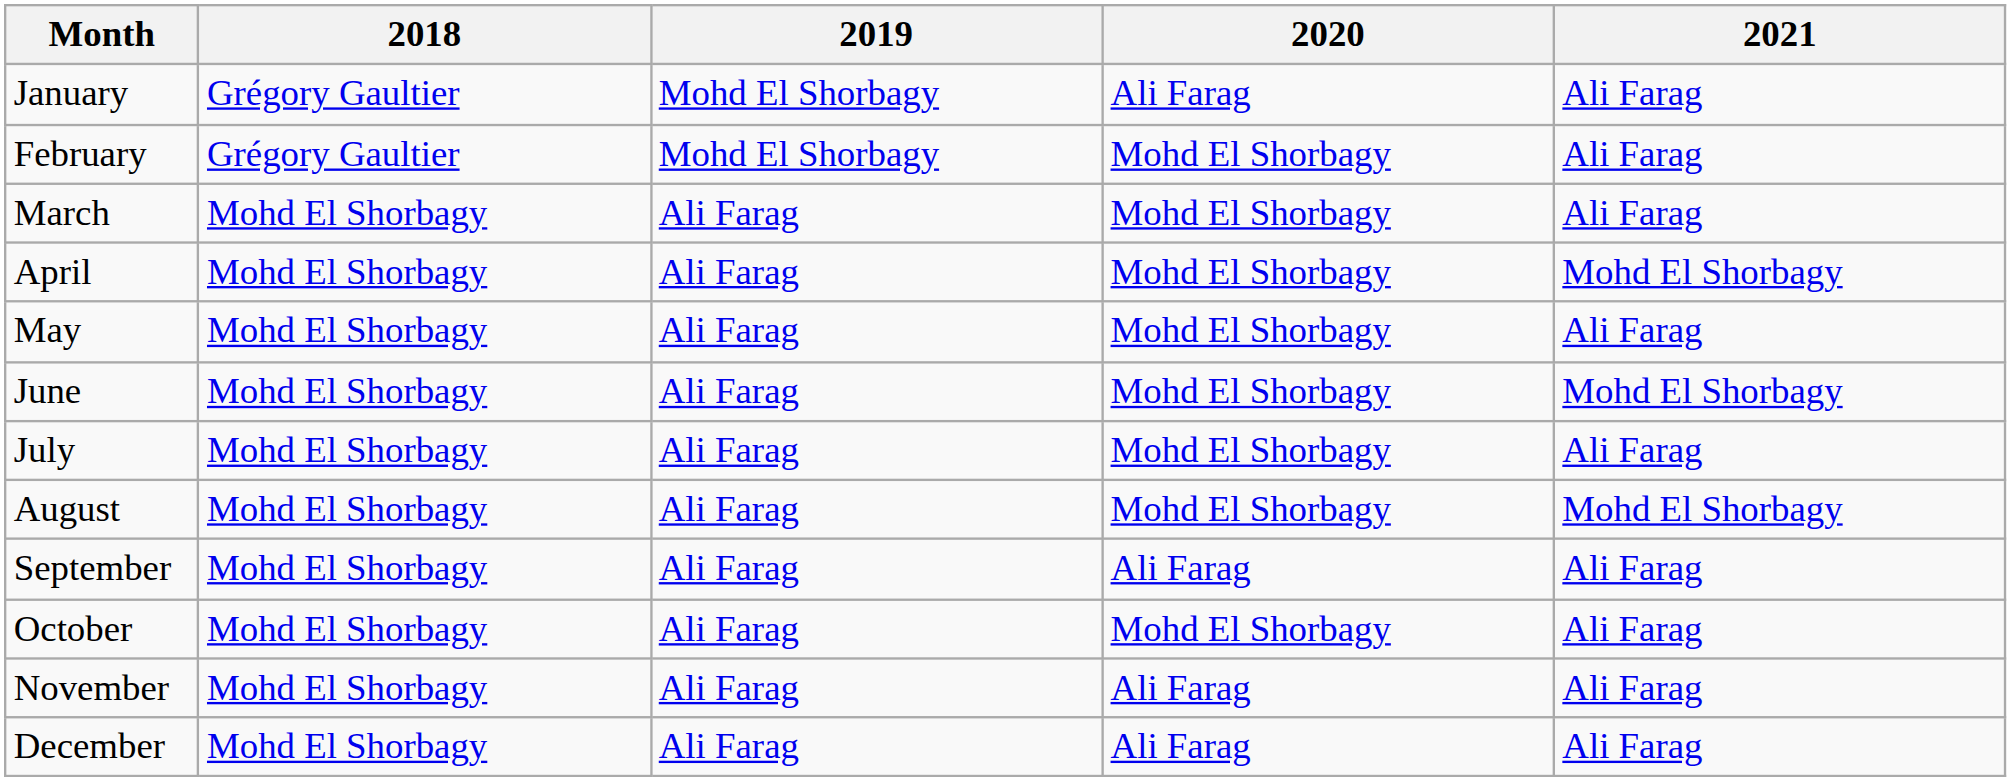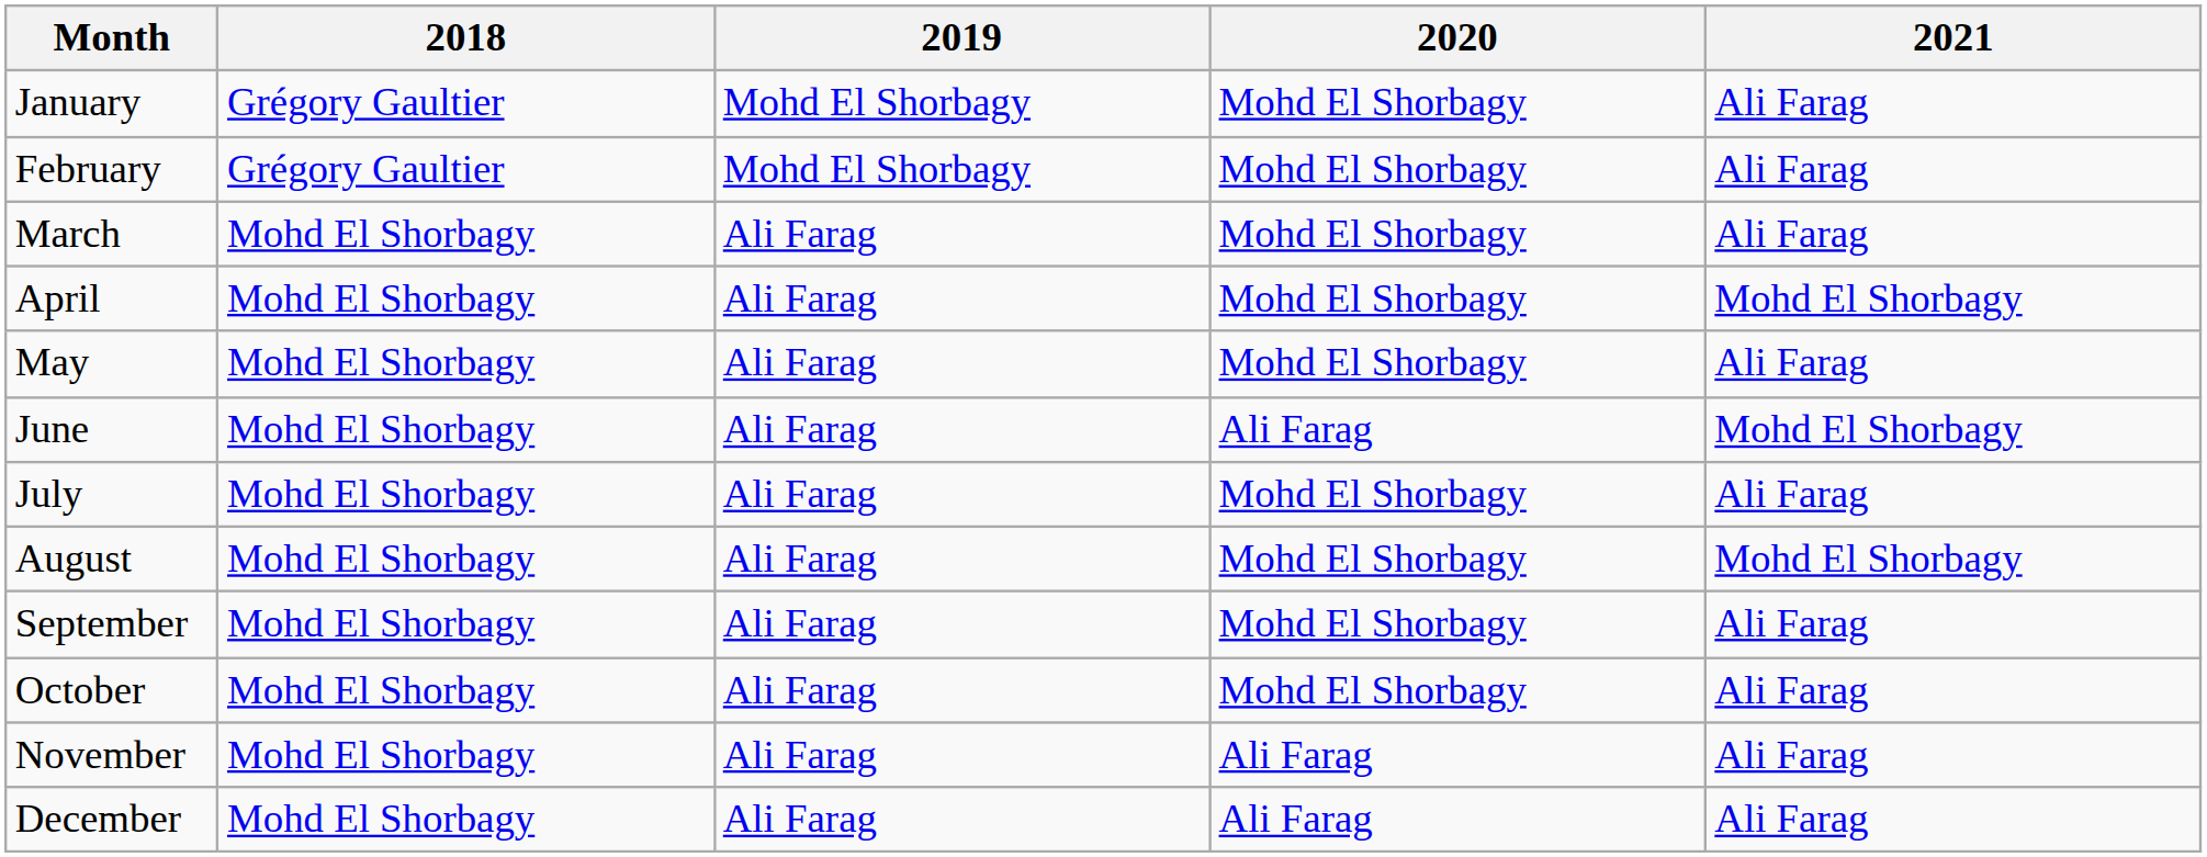 <table class=wikitable style="font-size:98%;">
 <tr>
 <th style="width:75px;">Month</th>
 <th style="width:185px;">2018</th>
 <th style="width:185px;">2019</th>
 <th style="width:185px;">2020</th>
 <th style="width:185px;">2021</th>
 </tr>
 <tr>
 <td>January</td>
 <td> <a href='#'>Grégory Gaultier</a></td>
 <td> <a href='#'>Mohd El Shorbagy</a></td>
-<td> <a href='#'>Ali Farag</a></td>
+<td> <a href='#'>Mohd El Shorbagy</a></td>
 <td> <a href='#'>Ali Farag</a></td>
 </tr>
 <tr>
 <td>February</td>
 <td> <a href='#'>Grégory Gaultier</a></td>
 <td> <a href='#'>Mohd El Shorbagy</a></td>
 <td> <a href='#'>Mohd El Shorbagy</a></td>
 <td> <a href='#'>Ali Farag</a></td>
 </tr>
 <tr>
 <td>March</td>
 <td> <a href='#'>Mohd El Shorbagy</a></td>
 <td> <a href='#'>Ali Farag</a></td>
 <td> <a href='#'>Mohd El Shorbagy</a></td>
 <td> <a href='#'>Ali Farag</a></td>
 </tr>
 <tr>
 <td>April</td>
 <td> <a href='#'>Mohd El Shorbagy</a></td>
 <td> <a href='#'>Ali Farag</a></td>
 <td> <a href='#'>Mohd El Shorbagy</a></td>
 <td> <a href='#'>Mohd El Shorbagy</a></td>
 </tr>
 <tr>
 <td>May</td>
 <td> <a href='#'>Mohd El Shorbagy</a></td>
 <td> <a href='#'>Ali Farag</a></td>
 <td> <a href='#'>Mohd El Shorbagy</a></td>
 <td> <a href='#'>Ali Farag</a></td>
 </tr>
 <tr>
 <td>June</td>
 <td> <a href='#'>Mohd El Shorbagy</a></td>
 <td> <a href='#'>Ali Farag</a></td>
-<td> <a href='#'>Mohd El Shorbagy</a></td>
+<td> <a href='#'>Ali Farag</a></td>
 <td> <a href='#'>Mohd El Shorbagy</a></td>
 </tr>
 <tr>
 <td>July</td>
 <td> <a href='#'>Mohd El Shorbagy</a></td>
 <td> <a href='#'>Ali Farag</a></td>
 <td> <a href='#'>Mohd El Shorbagy</a></td>
 <td> <a href='#'>Ali Farag</a></td>
 </tr>
 <tr>
 <td>August</td>
 <td> <a href='#'>Mohd El Shorbagy</a></td>
 <td> <a href='#'>Ali Farag</a></td>
 <td> <a href='#'>Mohd El Shorbagy</a></td>
 <td> <a href='#'>Mohd El Shorbagy</a></td>
 </tr>
 <tr>
 <td>September</td>
 <td> <a href='#'>Mohd El Shorbagy</a></td>
 <td> <a href='#'>Ali Farag</a></td>
-<td> <a href='#'>Ali Farag</a></td>
+<td> <a href='#'>Mohd El Shorbagy</a></td>
 <td> <a href='#'>Ali Farag</a></td>
 </tr>
 <tr>
 <td>October</td>
 <td> <a href='#'>Mohd El Shorbagy</a></td>
 <td> <a href='#'>Ali Farag</a></td>
 <td> <a href='#'>Mohd El Shorbagy</a></td>
 <td> <a href='#'>Ali Farag</a></td>
 </tr>
 <tr>
 <td>November</td>
 <td> <a href='#'>Mohd El Shorbagy</a></td>
 <td> <a href='#'>Ali Farag</a></td>
 <td> <a href='#'>Ali Farag</a></td>
 <td> <a href='#'>Ali Farag</a></td>
 </tr>
 <tr>
 <td>December</td>
 <td> <a href='#'>Mohd El Shorbagy</a></td>
 <td> <a href='#'>Ali Farag</a></td>
 <td> <a href='#'>Ali Farag</a></td>
 <td> <a href='#'>Ali Farag</a></td>
 </tr>
 </table>
